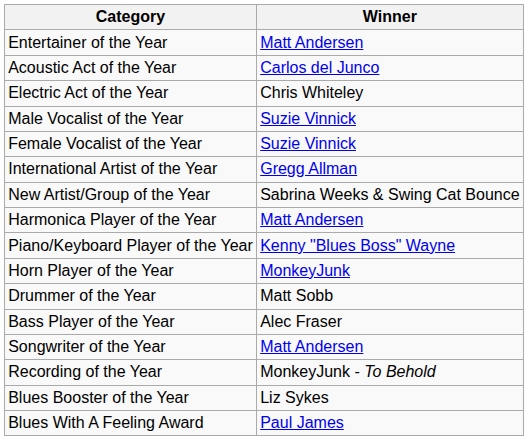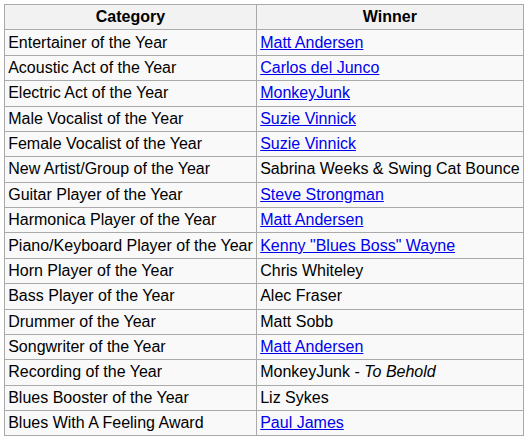 <table class="wikitable sortable" style="text-align:centre">
 <tr>
 <th>Category</th>
 <th>Winner</th>
 </tr>
 <tr>
 <td>Entertainer of the Year</td>
 <td><a href='#'>Matt Andersen</a></td>
 </tr>
 <tr>
 <td>Acoustic Act of the Year</td>
 <td><a href='#'>Carlos del Junco</a></td>
 </tr>
 <tr>
 <td>Electric Act of the Year</td>
-<td>Chris Whiteley</td>
+<td><a href='#'>MonkeyJunk</a></td>
 </tr>
 <tr>
 <td>Male Vocalist of the Year</td>
 <td><a href='#'>Suzie Vinnick</a></td>
 </tr>
 <tr>
 <td>Female Vocalist of the Year</td>
 <td><a href='#'>Suzie Vinnick</a></td>
 </tr>
 <tr>
-<td>International Artist of the Year</td>
-<td><a href='#'>Gregg Allman</a></td>
+<td>New Artist/Group of the Year</td>
+<td>Sabrina Weeks & Swing Cat Bounce</td>
 </tr>
 <tr>
-<td>New Artist/Group of the Year</td>
-<td>Sabrina Weeks & Swing Cat Bounce</td>
+<td>Guitar Player of the Year</td>
+<td><a href='#'>Steve Strongman</a></td>
 </tr>
 <tr>
 <td>Harmonica Player of the Year</td>
 <td><a href='#'>Matt Andersen</a></td>
 </tr>
 <tr>
 <td>Piano/Keyboard Player of the Year</td>
 <td><a href='#'>Kenny "Blues Boss" Wayne</a></td>
 </tr>
 <tr>
 <td>Horn Player of the Year</td>
-<td><a href='#'>MonkeyJunk</a></td>
+<td>Chris Whiteley</td>
+</tr>
+<tr>
+<td>Bass Player of the Year</td>
+<td>Alec Fraser</td>
 </tr>
 <tr>
 <td>Drummer of the Year</td>
 <td>Matt Sobb</td>
-</tr>
-<tr>
-<td>Bass Player of the Year</td>
-<td>Alec Fraser</td>
 </tr>
 <tr>
 <td>Songwriter of the Year</td>
 <td><a href='#'>Matt Andersen</a></td>
 </tr>
 <tr>
 <td>Recording of the Year</td>
 <td>MonkeyJunk - <em>To Behold</em></td>
 </tr>
 <tr>
 <td>Blues Booster of the Year</td>
 <td>Liz Sykes</td>
 </tr>
 <tr>
 <td>Blues With A Feeling Award</td>
 <td><a href='#'>Paul James</a></td>
 </tr>
 </table>
